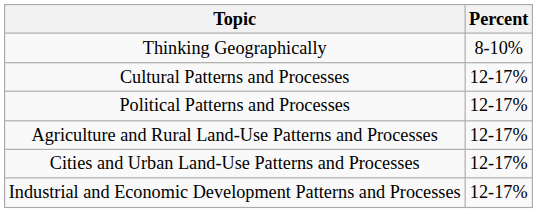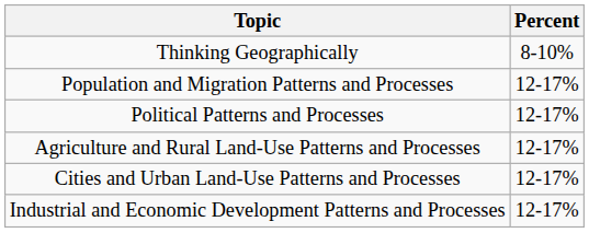 <table class="wikitable">
 <tr>
 <th align="center">Topic</th>
 <th align="center">Percent</th>
 </tr>
 <tr align="center">
 <td>Thinking Geographically</td>
 <td>8-10%</td>
 </tr>
 <tr align="center">
-<td>Cultural Patterns and Processes</td>
+<td>Population and Migration Patterns and Processes</td>
 <td>12-17%</td>
 </tr>
 <tr align="center">
 <td>Political Patterns and Processes</td>
 <td>12-17%</td>
 </tr>
 <tr align="center">
 <td>Agriculture and Rural Land-Use Patterns and Processes</td>
 <td>12-17%</td>
 </tr>
 <tr align="center">
 <td>Cities and Urban Land-Use Patterns and Processes</td>
 <td>12-17%</td>
 </tr>
 <tr align="center">
 <td>Industrial and Economic Development Patterns and Processes</td>
 <td>12-17%</td>
 </tr>
 </table>
